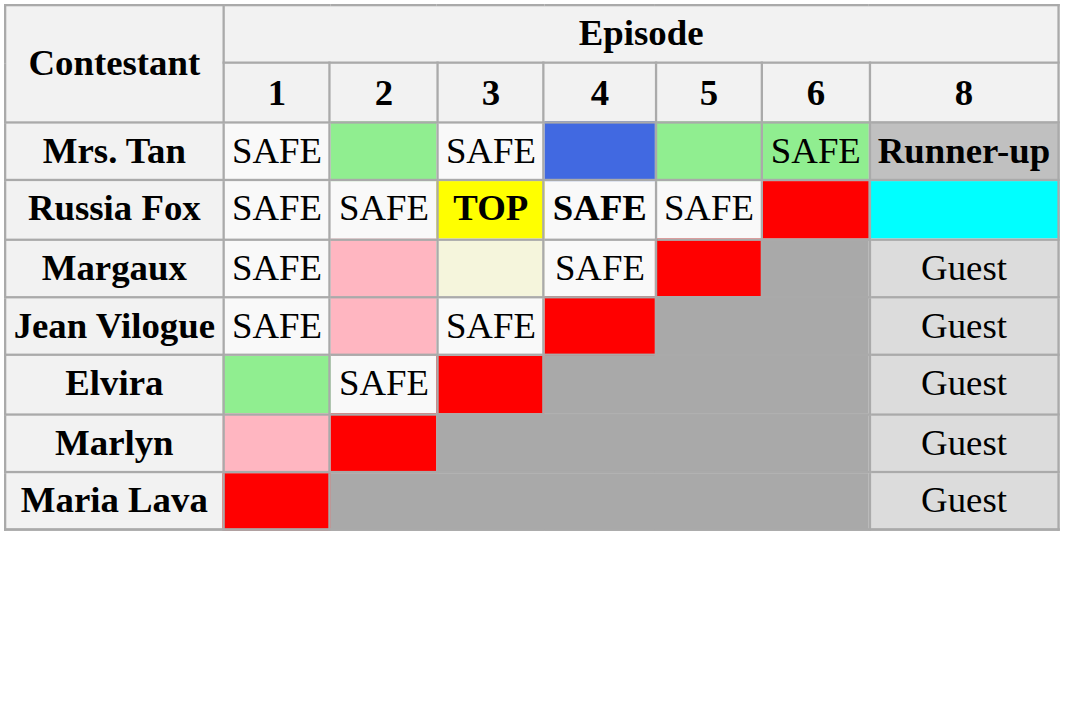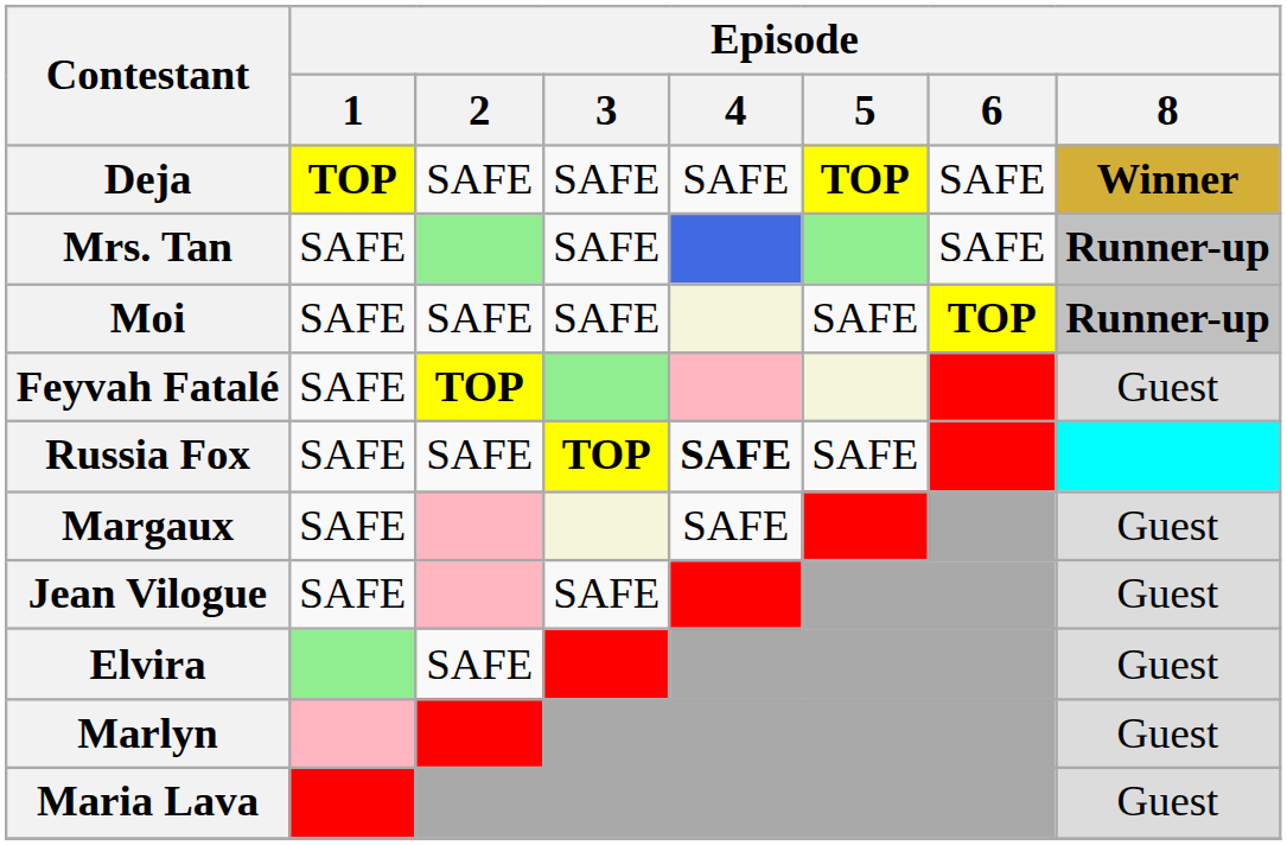 <table class="wikitable" style="text-align:center">
 <tr>
 <th scope="col" rowspan="2">Contestant</th>
 <th scope="col" colspan="7">Episode</th>
 </tr>
 <tr>
 <th scope="col">1</th>
 <th scope="col">2</th>
 <th scope="col">3</th>
 <th scope="col">4</th>
 <th scope="col">5</th>
 <th scope="col">6</th>
 <th scope="col">8</th>
 </tr>
 <tr>
+<th scope="row">Deja</th>
+<td bgcolor="yellow"><strong>TOP</strong></td>
+<td>SAFE</td>
+<td>SAFE</td>
+<td>SAFE</td>
+<td bgcolor="yellow"><strong>TOP</strong></td>
+<td>SAFE</td>
+<td bgcolor="D4AF37"><strong>Winner</strong></td>
+</tr>
+<tr>
 <th scope="row">Mrs. Tan</th>
 <td>SAFE</td>
 <td bgcolor="lightgreen"><strong></strong></td>
 <td>SAFE</td>
 <td bgcolor="royalblue"><strong></strong></td>
 <td bgcolor="lightgreen"><strong></strong></td>
-<td style="background: lightgreen;">SAFE</td>
+<td>SAFE</td>
 <td bgcolor="silver" nowrap><strong>Runner-up</strong></td>
+</tr>
+<tr>
+<th scope="row">Moi</th>
+<td>SAFE</td>
+<td>SAFE</td>
+<td>SAFE</td>
+<td bgcolor="beige"></td>
+<td>SAFE</td>
+<td bgcolor="yellow"><strong>TOP</strong></td>
+<td bgcolor="silver"><strong>Runner-up</strong></td>
+</tr>
+<tr>
+<th scope="row" nowrap>Feyvah Fatalé</th>
+<td>SAFE</td>
+<td bgcolor="yellow"><strong>TOP</strong></td>
+<td bgcolor="lightgreen"><strong></strong></td>
+<td bgcolor="lightpink"></td>
+<td bgcolor="beige"></td>
+<td bgcolor="FF0000"></td>
+<td bgcolor="gainsboro">Guest</td>
 </tr>
 <tr>
 <th scope="row">Russia Fox</th>
 <td>SAFE</td>
 <td>SAFE</td>
 <td bgcolor="yellow"><strong>TOP</strong></td>
 <td><strong>SAFE</strong></td>
 <td>SAFE</td>
 <td bgcolor="red"></td>
 <td bgcolor="aqua"><strong></strong></td>
 </tr>
 <tr>
 <th scope="row">Margaux</th>
 <td>SAFE</td>
 <td bgcolor="lightpink"></td>
 <td bgcolor="beige"></td>
 <td>SAFE</td>
 <td bgcolor="red"></td>
 <td bgcolor="darkgray"></td>
 <td bgcolor="gainsboro">Guest</td>
 </tr>
 <tr>
 <th scope="row">Jean Vilogue</th>
 <td>SAFE</td>
 <td bgcolor="lightpink"></td>
 <td>SAFE</td>
 <td bgcolor="red"></td>
 <td bgcolor="darkgray" colspan="2"></td>
 <td bgcolor="gainsboro">Guest</td>
 </tr>
 <tr>
 <th scope="row">Elvira</th>
 <td bgcolor="lightgreen"><strong></strong></td>
 <td>SAFE</td>
 <td bgcolor="red"></td>
 <td bgcolor="darkgray" colspan="3"></td>
 <td bgcolor="gainsboro">Guest</td>
 </tr>
 <tr>
 <th scope="row">Marlyn</th>
 <td bgcolor="lightpink"></td>
 <td bgcolor="red"></td>
 <td bgcolor="darkgray" colspan="4"></td>
 <td bgcolor="gainsboro">Guest</td>
 </tr>
 <tr>
 <th scope="row">Maria Lava</th>
 <td bgcolor="red"></td>
 <td bgcolor="darkgray" colspan="5"></td>
 <td bgcolor="gainsboro">Guest</td>
 </tr>
 <tr>
 </tr>
 </table>
